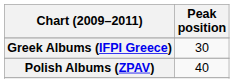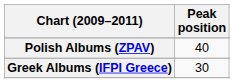 <table class="wikitable sortable plainrowheaders">
 <tr>
 <th scope="col">Chart (2009–2011)</th>
 <th scope="col">Peak<br>position</th>
 </tr>
 <tr>
 </tr>
 <tr>
 </tr>
 <tr>
 </tr>
 <tr>
 </tr>
 <tr>
 </tr>
 <tr>
-<th scope="row">Greek Albums (<a href='#'>IFPI Greece</a>)</th>
-<td style="text-align:center;">30</td>
+<th scope="row">Polish Albums (<a href='#'>ZPAV</a>)</th>
+<td style="text-align:center;">40</td>
 </tr>
 <tr>
 </tr>
 <tr>
 </tr>
 <tr>
-<th scope="row">Polish Albums (<a href='#'>ZPAV</a>)</th>
-<td style="text-align:center;">40</td>
+<th scope="row">Greek Albums (<a href='#'>IFPI Greece</a>)</th>
+<td style="text-align:center;">30</td>
 </tr>
 <tr>
 </tr>
 <tr>
 </tr>
 <tr>
 </tr>
 <tr>
 </tr>
 <tr>
 </tr>
 </table>
